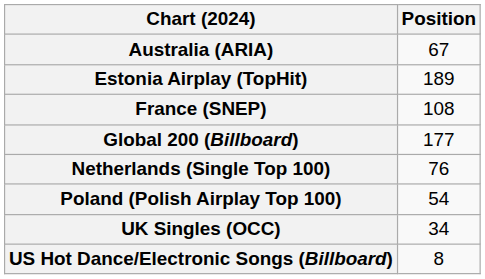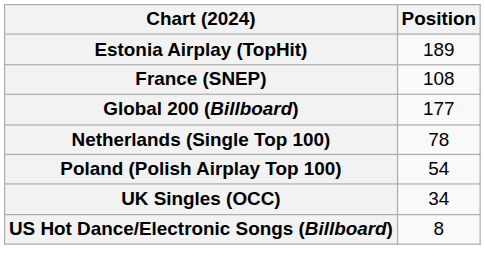 <table class="wikitable sortable plainrowheaders" style="text-align:center">
 <tr>
 <th>Chart (2024)</th>
 <th>Position</th>
-</tr>
-<tr>
-<th scope="row">Australia (ARIA)</th>
-<td>67</td>
 </tr>
 <tr>
 <th scope="row">Estonia Airplay (TopHit)</th>
 <td>189</td>
 </tr>
 <tr>
 <th scope="row">France (SNEP)</th>
 <td>108</td>
 </tr>
 <tr>
 <th scope="row">Global 200 (<em>Billboard</em>)</th>
 <td>177</td>
 </tr>
 <tr>
 <th scope="row">Netherlands (Single Top 100)</th>
-<td>76</td>
+<td>78</td>
 </tr>
 <tr>
 <th scope="row">Poland (Polish Airplay Top 100)</th>
 <td>54</td>
 </tr>
 <tr>
 <th scope="row">UK Singles (OCC)</th>
 <td>34</td>
 </tr>
 <tr>
 <th scope="row">US Hot Dance/Electronic Songs (<em>Billboard</em>)</th>
 <td>8</td>
 </tr>
 </table>
